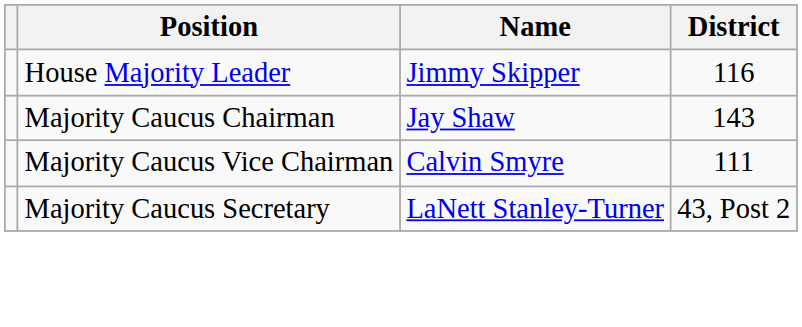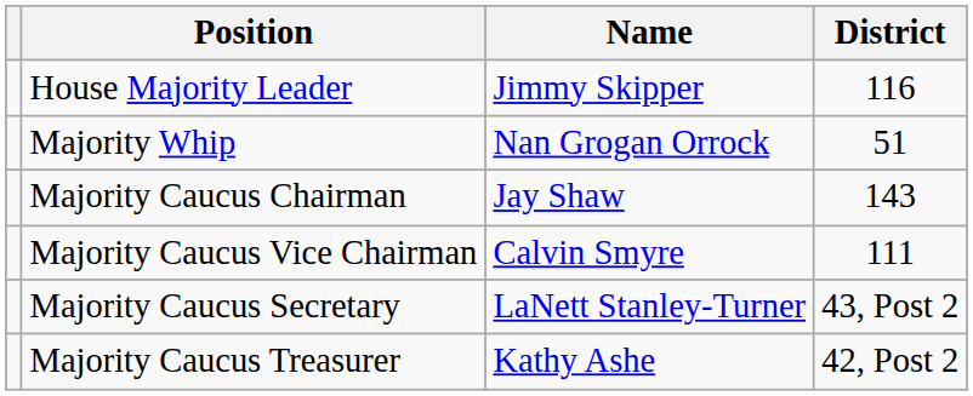 <table class="wikitable">
 <tr>
 <th></th>
 <th>Position</th>
 <th>Name</th>
 <th>District</th>
 </tr>
 <tr>
 <td></td>
 <td>House <a href='#'>Majority Leader</a></td>
 <td><a href='#'>Jimmy Skipper</a></td>
 <td align=center>116</td>
+</tr>
+<tr>
+<td></td>
+<td>Majority <a href='#'>Whip</a></td>
+<td><a href='#'>Nan Grogan Orrock</a></td>
+<td align=center>51</td>
 </tr>
 <tr>
 <td></td>
 <td>Majority Caucus Chairman</td>
 <td><a href='#'>Jay Shaw</a></td>
 <td align=center>143</td>
 </tr>
 <tr>
 <td></td>
 <td>Majority Caucus Vice Chairman</td>
 <td><a href='#'>Calvin Smyre</a></td>
 <td align=center>111</td>
 </tr>
 <tr>
 <td></td>
 <td>Majority Caucus Secretary</td>
 <td><a href='#'>LaNett Stanley-Turner</a></td>
 <td align=center>43, Post 2</td>
 </tr>
+<tr>
+<td></td>
+<td>Majority Caucus Treasurer</td>
+<td><a href='#'>Kathy Ashe</a></td>
+<td align=center>42, Post 2</td>
+</tr>
 </table>
